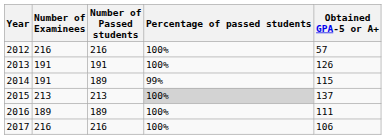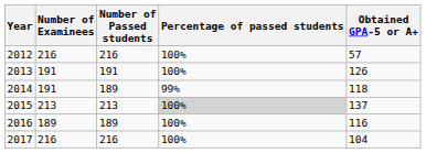 <table class="wikitable">
 <tr>
 <th>Year</th>
 <th>Number of<br>Examinees</th>
 <th>Number of<br>Passed<br>students</th>
 <th>Percentage of passed students</th>
 <th>Obtained<br><a href='#'>GPA</a>-5 or A+</th>
 </tr>
 <tr>
 <td>2012</td>
 <td>216</td>
 <td>216</td>
 <td>100%</td>
 <td>57</td>
 </tr>
 <tr>
 <td>2013</td>
 <td>191</td>
 <td>191</td>
 <td>100%</td>
 <td>126</td>
 </tr>
 <tr>
 <td>2014</td>
 <td>191</td>
 <td>189</td>
 <td>99%</td>
-<td>115</td>
+<td>118</td>
 </tr>
 <tr>
 <td>2015</td>
 <td>213</td>
 <td>213</td>
 <td style="background: lightgrey;">100%</td>
 <td>137</td>
 </tr>
 <tr>
 <td>2016</td>
 <td>189</td>
 <td>189</td>
 <td>100%</td>
-<td>111</td>
+<td>116</td>
 </tr>
 <tr>
 <td>2017</td>
 <td>216</td>
 <td>216</td>
 <td>100%</td>
-<td>106</td>
+<td>104</td>
 </tr>
 </table>
